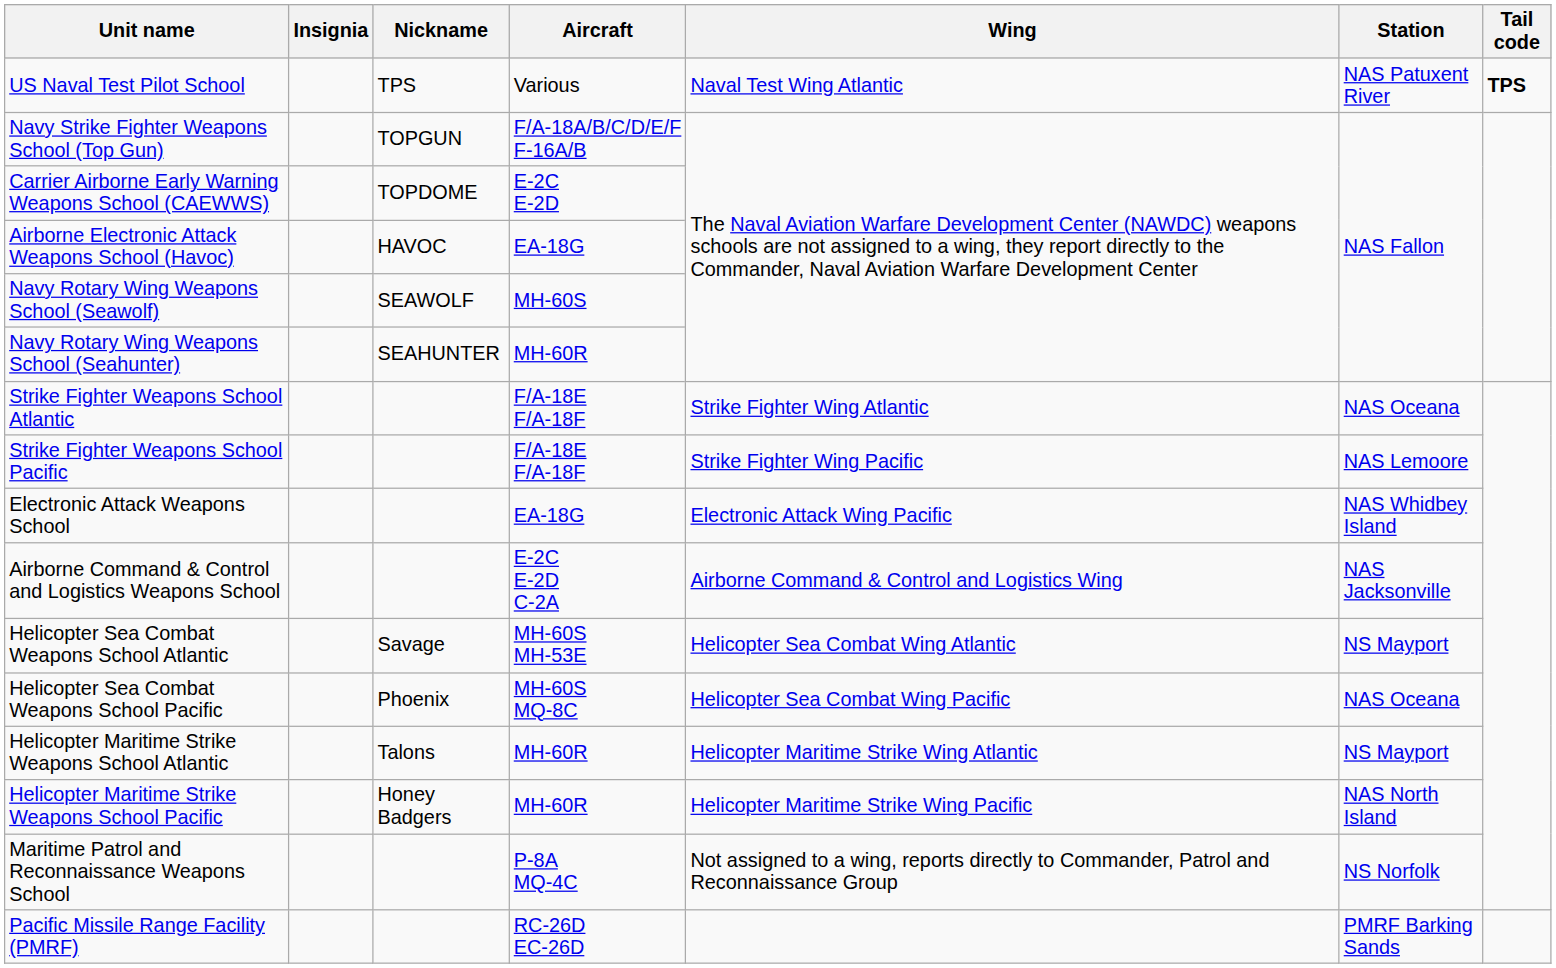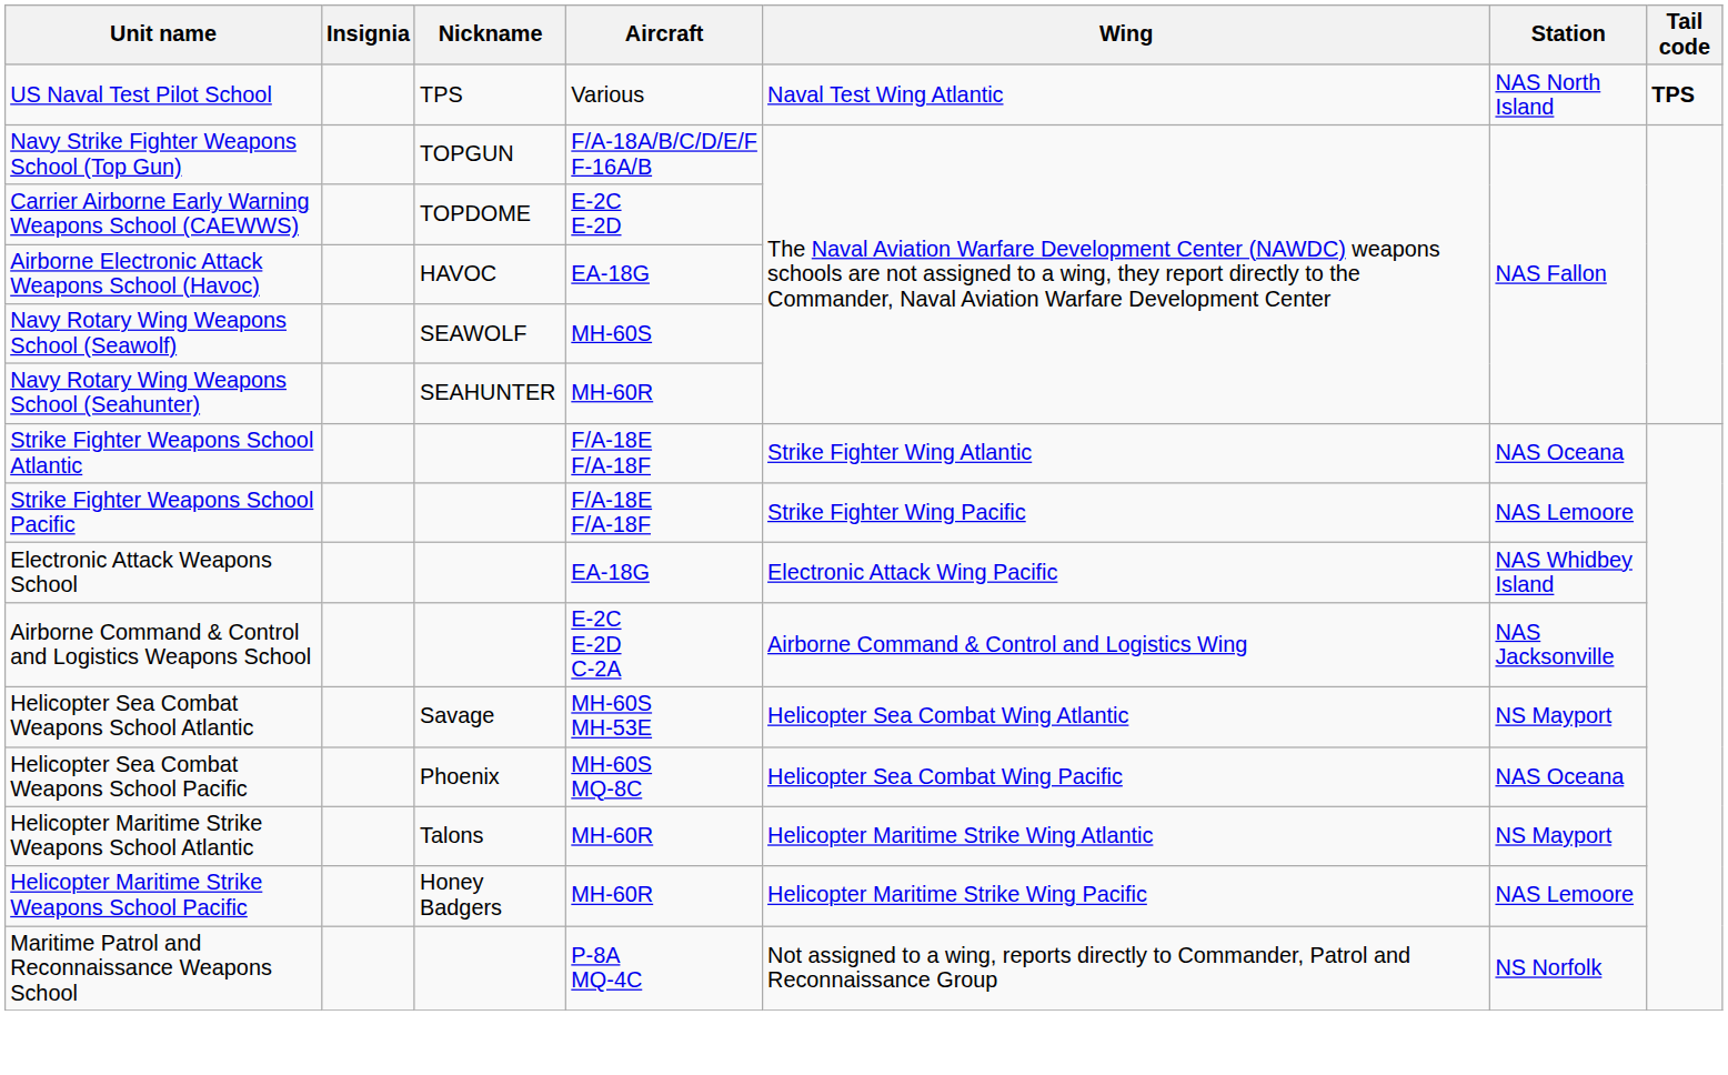 <table class="wikitable">
 <tr style="background:#CCCCCC;">
 <th>Unit name</th>
 <th>Insignia</th>
 <th>Nickname</th>
 <th>Aircraft</th>
 <th>Wing</th>
 <th>Station</th>
 <th>Tail code</th>
 </tr>
 <tr>
 <td><a href='#'>US Naval Test Pilot School</a></td>
 <td></td>
 <td>TPS</td>
 <td>Various</td>
 <td><a href='#'>Naval Test Wing Atlantic</a></td>
-<td><a href='#'>NAS Patuxent River</a></td>
+<td><a href='#'>NAS North Island</a></td>
 <td><strong>TPS</strong></td>
 </tr>
 <tr>
 <td><a href='#'>Navy Strike Fighter Weapons School (Top Gun)</a></td>
 <td></td>
 <td>TOPGUN</td>
 <td style="white-space: nowrap;"><a href='#'>F/A-18A/B/C/D/E/F</a><br><a href='#'>F-16A/B</a></td>
 <td rowspan="5">The <a href='#'>Naval Aviation Warfare Development Center (NAWDC)</a> weapons schools are not assigned to a wing, they report directly to the Commander, Naval Aviation Warfare Development Center</td>
 <td rowspan="5"><a href='#'>NAS Fallon</a></td>
 <td rowspan="5"></td>
 </tr>
 <tr>
 <td><a href='#'>Carrier Airborne Early Warning Weapons School (CAEWWS)</a></td>
 <td></td>
 <td>TOPDOME</td>
 <td><a href='#'>E-2C</a><br><a href='#'>E-2D</a></td>
 </tr>
 <tr>
 <td><a href='#'>Airborne Electronic Attack Weapons School (Havoc)</a></td>
 <td></td>
 <td>HAVOC</td>
 <td><a href='#'>EA-18G</a></td>
 </tr>
 <tr>
 <td><a href='#'>Navy Rotary Wing Weapons School (Seawolf)</a></td>
 <td></td>
 <td>SEAWOLF</td>
 <td><a href='#'>MH-60S</a></td>
 </tr>
 <tr>
 <td><a href='#'>Navy Rotary Wing Weapons School (Seahunter)</a></td>
 <td></td>
 <td>SEAHUNTER</td>
 <td><a href='#'>MH-60R</a></td>
 </tr>
 <tr>
 <td><a href='#'>Strike Fighter Weapons School Atlantic</a></td>
 <td></td>
 <td></td>
 <td><a href='#'>F/A-18E</a><br><a href='#'>F/A-18F</a></td>
 <td><a href='#'>Strike Fighter Wing Atlantic</a></td>
 <td><a href='#'>NAS Oceana</a></td>
 <td rowspan="9"></td>
 </tr>
 <tr>
 <td><a href='#'>Strike Fighter Weapons School Pacific</a></td>
 <td></td>
 <td></td>
 <td><a href='#'>F/A-18E</a><br><a href='#'>F/A-18F</a></td>
 <td><a href='#'>Strike Fighter Wing Pacific</a></td>
 <td><a href='#'>NAS Lemoore</a></td>
 </tr>
 <tr>
 <td>Electronic Attack Weapons School</td>
 <td></td>
 <td></td>
 <td><a href='#'>EA-18G</a></td>
 <td><a href='#'>Electronic Attack Wing Pacific</a></td>
 <td><a href='#'>NAS Whidbey Island</a></td>
 </tr>
 <tr>
 <td>Airborne Command & Control and Logistics Weapons School</td>
 <td></td>
 <td></td>
 <td><a href='#'>E-2C</a><br><a href='#'>E-2D</a><br><a href='#'>C-2A</a></td>
 <td><a href='#'>Airborne Command & Control and Logistics Wing</a></td>
 <td><a href='#'>NAS Jacksonville</a></td>
 </tr>
 <tr>
 <td>Helicopter Sea Combat Weapons School Atlantic</td>
 <td></td>
 <td>Savage</td>
 <td><a href='#'>MH-60S</a><br><a href='#'>MH-53E</a></td>
 <td><a href='#'>Helicopter Sea Combat Wing Atlantic</a></td>
 <td><a href='#'>NS Mayport</a></td>
 </tr>
 <tr>
 <td>Helicopter Sea Combat Weapons School Pacific</td>
 <td></td>
 <td>Phoenix</td>
 <td><a href='#'>MH-60S</a><br><a href='#'>MQ-8C</a></td>
 <td><a href='#'>Helicopter Sea Combat Wing Pacific</a></td>
 <td><a href='#'>NAS Oceana</a></td>
 </tr>
 <tr>
 <td>Helicopter Maritime Strike Weapons School Atlantic</td>
 <td></td>
 <td>Talons</td>
 <td><a href='#'>MH-60R</a></td>
 <td><a href='#'>Helicopter Maritime Strike Wing Atlantic</a></td>
 <td><a href='#'>NS Mayport</a></td>
 </tr>
 <tr>
 <td><a href='#'>Helicopter Maritime Strike Weapons School Pacific</a></td>
 <td></td>
 <td>Honey Badgers</td>
 <td><a href='#'>MH-60R</a></td>
 <td><a href='#'>Helicopter Maritime Strike Wing Pacific</a></td>
-<td><a href='#'>NAS North Island</a></td>
+<td><a href='#'>NAS Lemoore</a></td>
 </tr>
 <tr>
 <td>Maritime Patrol and Reconnaissance Weapons School</td>
 <td></td>
 <td></td>
 <td><a href='#'>P-8A</a><br><a href='#'>MQ-4C</a></td>
 <td>Not assigned to a wing, reports directly to Commander, Patrol and Reconnaissance Group</td>
 <td><a href='#'>NS Norfolk</a></td>
 </tr>
-<tr>
-<td><a href='#'>Pacific Missile Range Facility (PMRF)</a></td>
-<td></td>
-<td></td>
-<td><a href='#'>RC-26D</a><br><a href='#'>EC-26D</a></td>
-<td></td>
-<td><a href='#'>PMRF Barking Sands</a></td>
-<td></td>
-</tr>
 </table>
